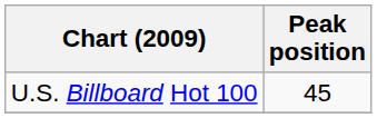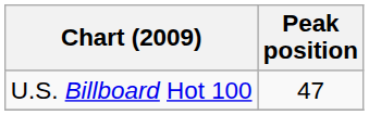 <table class="wikitable">
 <tr>
 <th>Chart (2009)</th>
 <th>Peak<br>position</th>
 </tr>
 <tr>
 <td>U.S. <em><a href='#'>Billboard</a></em> <a href='#'>Hot 100</a></td>
-<td align="center">45</td>
+<td align="center">47</td>
 </tr>
 <tr>
 </tr>
 </table>
